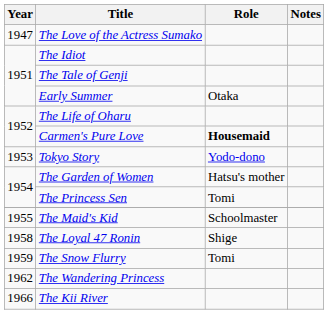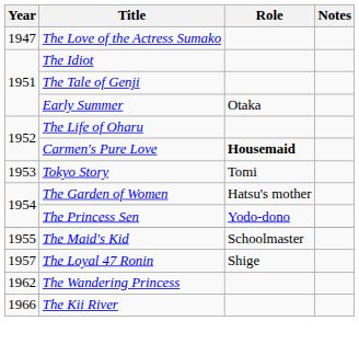 <table class="wikitable sortable">
 <tr>
 <th>Year</th>
 <th>Title</th>
 <th>Role</th>
 <th class="unsortable">Notes</th>
 </tr>
 <tr>
 <td>1947</td>
 <td><em><a href='#'>The Love of the Actress Sumako</a></em></td>
 <td></td>
 <td></td>
 </tr>
 <tr>
 <td rowspan="3">1951</td>
 <td><em><a href='#'>The Idiot</a></em></td>
 <td></td>
 <td></td>
 </tr>
 <tr>
 <td><em><a href='#'>The Tale of Genji</a></em></td>
 <td></td>
 <td></td>
 </tr>
 <tr>
 <td><em><a href='#'>Early Summer</a></em></td>
 <td>Otaka</td>
 <td></td>
 </tr>
 <tr>
 <td rowspan="2">1952</td>
 <td><em><a href='#'>The Life of Oharu</a></em></td>
 <td></td>
 <td></td>
 </tr>
 <tr>
 <td><em><a href='#'>Carmen's Pure Love</a></em></td>
 <td><strong>Housemaid</strong></td>
 <td></td>
 </tr>
 <tr>
 <td>1953</td>
 <td><em><a href='#'>Tokyo Story</a></em></td>
-<td><a href='#'>Yodo-dono</a></td>
+<td>Tomi</td>
 <td></td>
 </tr>
 <tr>
 <td rowspan="2">1954</td>
 <td><em><a href='#'>The Garden of Women</a></em></td>
 <td>Hatsu's mother</td>
 <td></td>
 </tr>
 <tr>
 <td><em><a href='#'>The Princess Sen</a></em></td>
-<td>Tomi</td>
+<td><a href='#'>Yodo-dono</a></td>
 <td></td>
 </tr>
 <tr>
 </tr>
 <tr>
 <td>1955</td>
 <td><em><a href='#'>The Maid's Kid</a></em></td>
 <td>Schoolmaster</td>
 <td></td>
 </tr>
 <tr>
-<td>1958</td>
+<td>1957</td>
 <td><em><a href='#'>The Loyal 47 Ronin</a></em></td>
 <td>Shige</td>
-<td></td>
-</tr>
-<tr>
-<td>1959</td>
-<td><em><a href='#'>The Snow Flurry</a></em></td>
-<td>Tomi</td>
 <td></td>
 </tr>
 <tr>
 <td>1962</td>
 <td><em><a href='#'>The Wandering Princess</a></em></td>
 <td></td>
 </tr>
 <tr>
 <td>1966</td>
 <td><em><a href='#'>The Kii River</a></em></td>
 <td></td>
 <td></td>
 </tr>
 </table>
